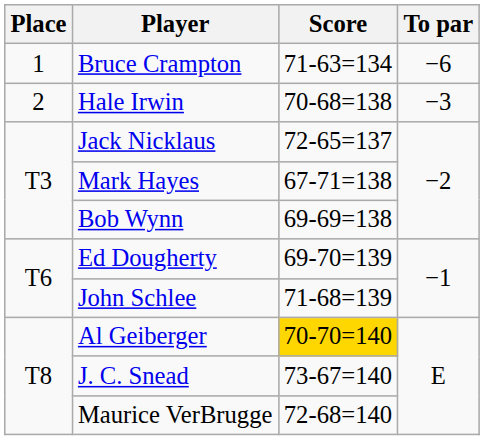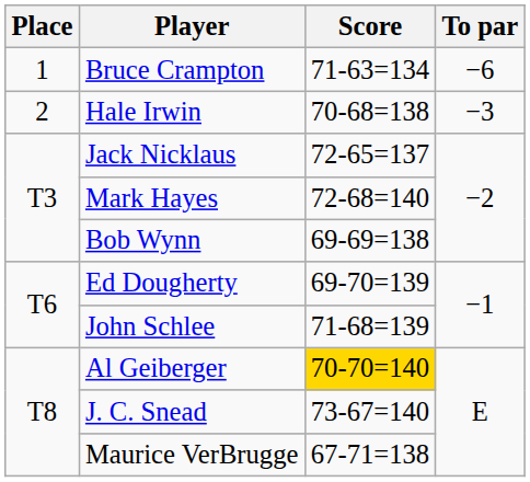 <table class=wikitable>
 <tr>
 <th>Place</th>
 <th>Player</th>
 <th>Score</th>
 <th>To par</th>
 </tr>
 <tr>
 <td align=center>1</td>
 <td> <a href='#'>Bruce Crampton</a></td>
 <td>71-63=134</td>
 <td align=center>−6</td>
 </tr>
 <tr>
 <td align=center>2</td>
 <td> <a href='#'>Hale Irwin</a></td>
 <td>70-68=138</td>
 <td align=center>−3</td>
 </tr>
 <tr>
 <td rowspan=3 align=center>T3</td>
 <td> <a href='#'>Jack Nicklaus</a></td>
 <td>72-65=137</td>
 <td rowspan=3 align=center>−2</td>
 </tr>
 <tr>
 <td> <a href='#'>Mark Hayes</a></td>
-<td>67-71=138</td>
+<td>72-68=140</td>
 </tr>
 <tr>
 <td> <a href='#'>Bob Wynn</a></td>
 <td>69-69=138</td>
 </tr>
 <tr>
 <td rowspan=2 align=center>T6</td>
 <td> <a href='#'>Ed Dougherty</a></td>
 <td>69-70=139</td>
 <td rowspan=2 align=center>−1</td>
 </tr>
 <tr>
 <td> <a href='#'>John Schlee</a></td>
 <td>71-68=139</td>
 </tr>
 <tr>
 <td rowspan=3 align=center>T8</td>
 <td> <a href='#'>Al Geiberger</a></td>
 <td style="background: gold;">70-70=140</td>
 <td rowspan=3 align=center>E</td>
 </tr>
 <tr>
 <td> <a href='#'>J. C. Snead</a></td>
 <td>73-67=140</td>
 </tr>
 <tr>
 <td> Maurice VerBrugge</td>
-<td>72-68=140</td>
+<td>67-71=138</td>
 </tr>
 </table>
